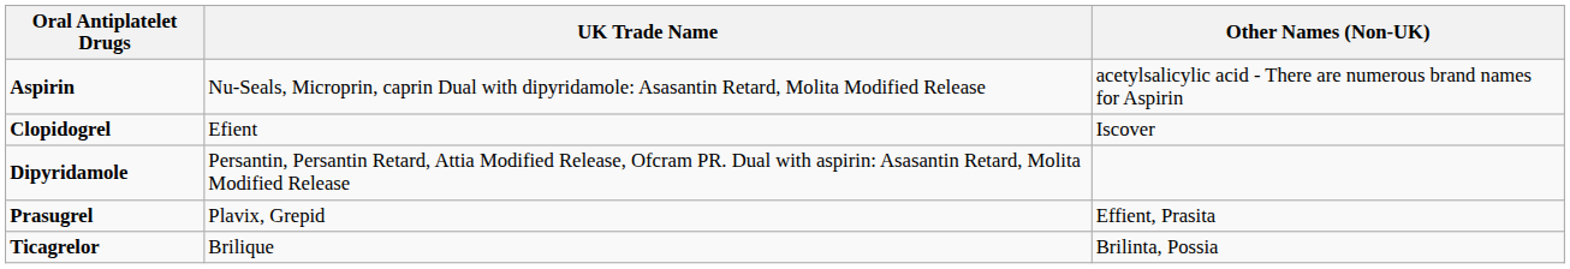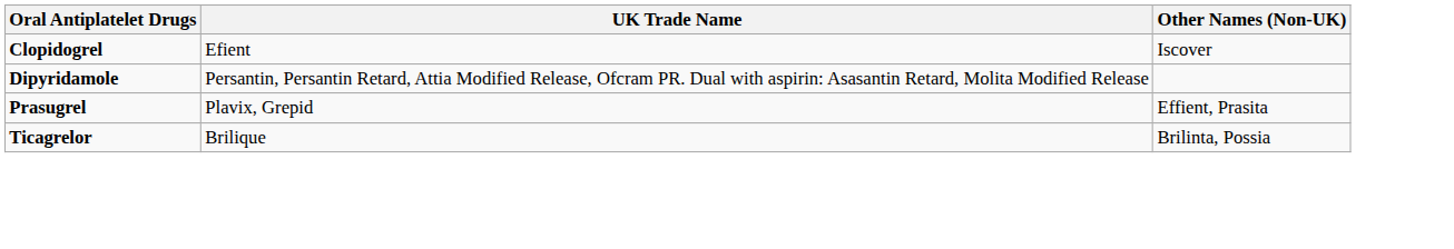 <table class="wikitable">
 <tr>
 <th>Oral Antiplatelet Drugs</th>
 <th>UK Trade Name</th>
 <th>Other Names (Non-UK)</th>
-</tr>
-<tr>
-<td><strong>Aspirin</strong></td>
-<td>Nu-Seals, Microprin, caprin Dual with dipyridamole: Asasantin Retard,  Molita Modified Release</td>
-<td>acetylsalicylic acid - There are numerous brand names for Aspirin</td>
 </tr>
 <tr>
 <td><strong>Clopidogrel</strong></td>
 <td>Efient</td>
 <td>Iscover</td>
 </tr>
 <tr>
 <td><strong>Dipyridamole</strong></td>
 <td>Persantin, Persantin Retard, Attia Modified Release, Ofcram PR. Dual with aspirin: Asasantin Retard, Molita Modified Release</td>
 <td><strong> </strong></td>
 </tr>
 <tr>
 <td><strong>Prasugrel</strong></td>
 <td>Plavix, Grepid</td>
 <td>Effient, Prasita</td>
 </tr>
 <tr>
 <td><strong>Ticagrelor</strong></td>
 <td>Brilique</td>
 <td>Brilinta, Possia</td>
 </tr>
 </table>
